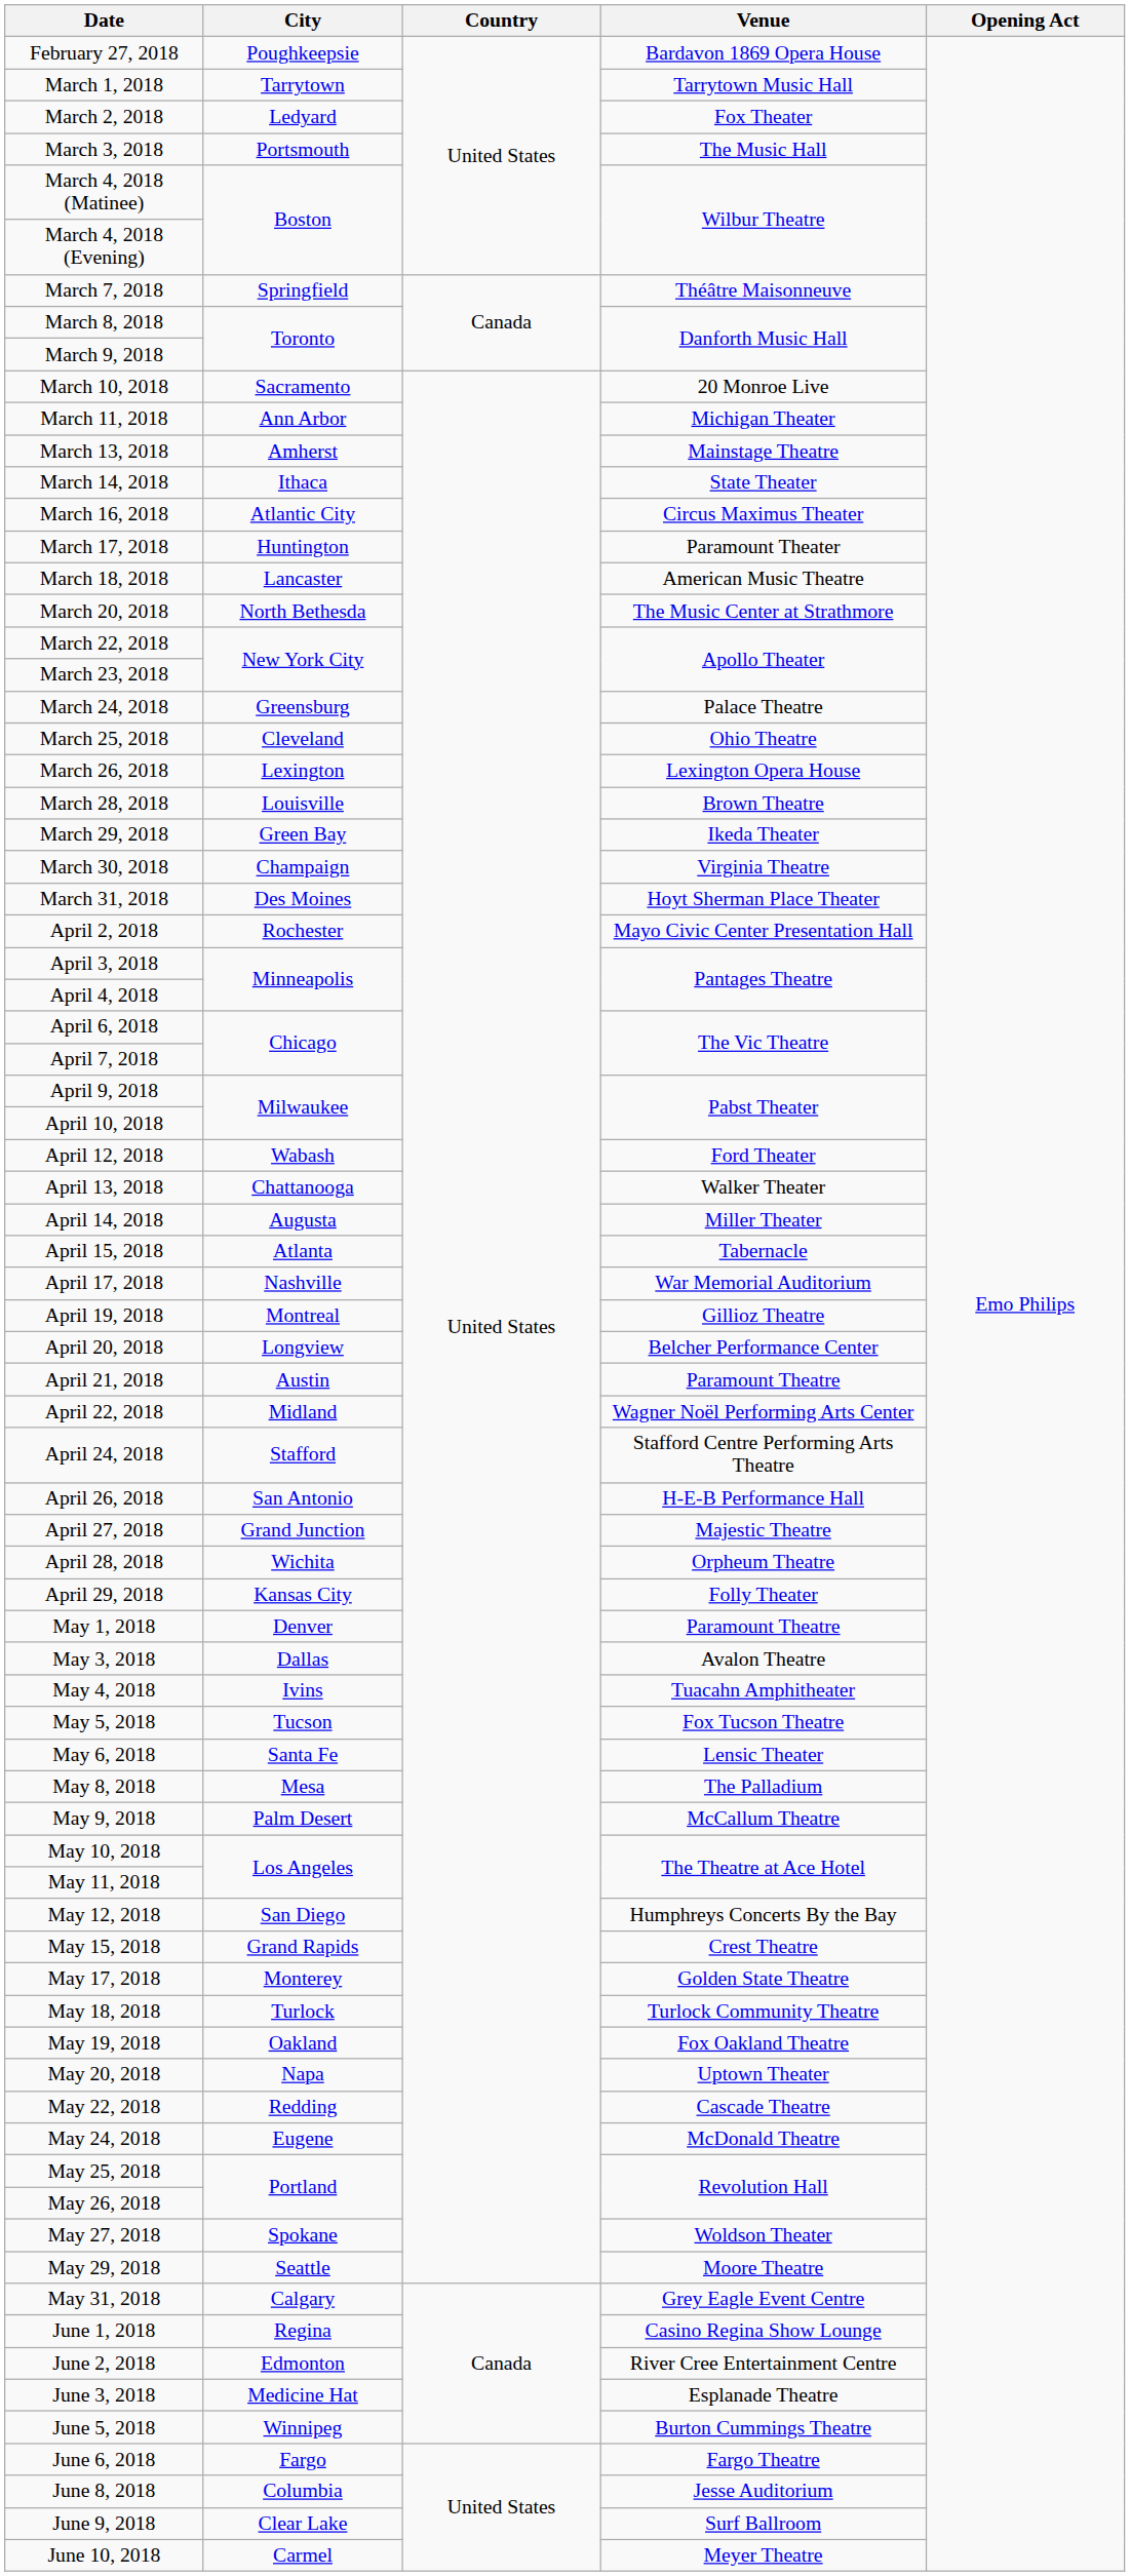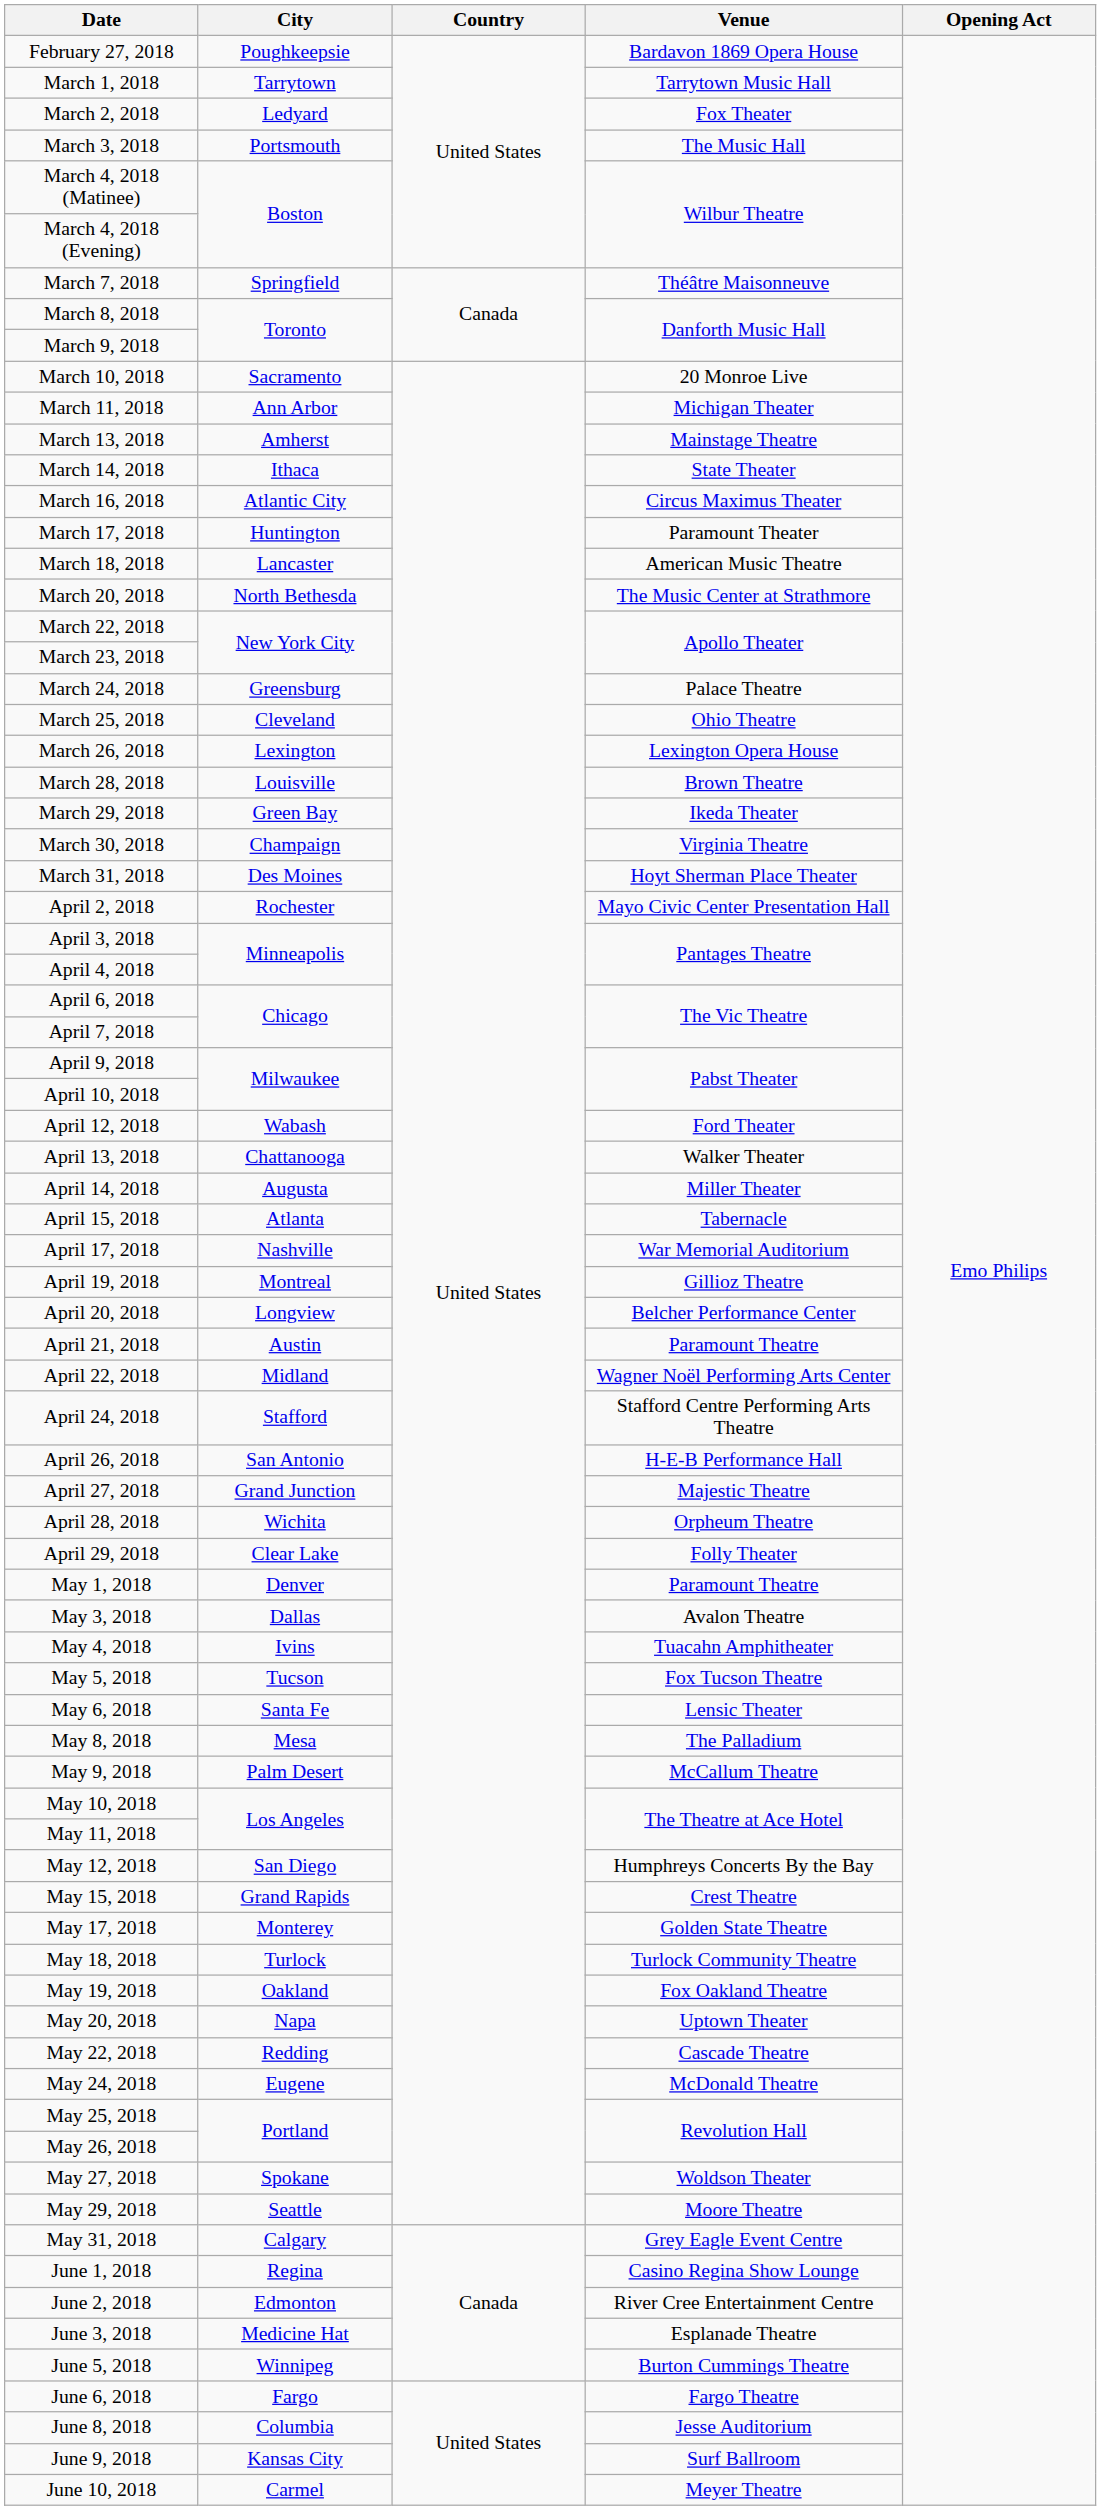 <table class="wikitable" style="text-align:center;">
 <tr>
 <th style="width:150px;">Date</th>
 <th style="width:150px;">City</th>
 <th style="width:150px;">Country</th>
 <th style="width:250px;">Venue</th>
 <th style="width:150px;">Opening Act</th>
 </tr>
 <tr>
 <td>February 27, 2018</td>
 <td><a href='#'>Poughkeepsie</a></td>
 <td rowspan="6">United States</td>
 <td><a href='#'>Bardavon 1869 Opera House</a></td>
 <td rowspan="77"><a href='#'>Emo Philips</a></td>
 </tr>
 <tr>
 <td>March 1, 2018</td>
 <td><a href='#'>Tarrytown</a></td>
 <td><a href='#'>Tarrytown Music Hall</a></td>
 </tr>
 <tr>
 <td>March 2, 2018</td>
 <td><a href='#'>Ledyard</a></td>
 <td><a href='#'>Fox Theater</a></td>
 </tr>
 <tr>
 <td>March 3, 2018</td>
 <td><a href='#'>Portsmouth</a></td>
 <td><a href='#'>The Music Hall</a></td>
 </tr>
 <tr>
 <td>March 4, 2018<br>(Matinee)</td>
 <td rowspan="2"><a href='#'>Boston</a></td>
 <td rowspan="2"><a href='#'>Wilbur Theatre</a></td>
 </tr>
 <tr>
 <td>March 4, 2018<br>(Evening)</td>
 </tr>
 <tr>
 <td>March 7, 2018</td>
 <td><a href='#'>Springfield</a></td>
 <td rowspan="3">Canada</td>
 <td><a href='#'>Théâtre Maisonneuve</a></td>
 </tr>
 <tr>
 <td>March 8, 2018</td>
 <td rowspan="2"><a href='#'>Toronto</a></td>
 <td rowspan="2"><a href='#'>Danforth Music Hall</a></td>
 </tr>
 <tr>
 <td>March 9, 2018</td>
 </tr>
 <tr>
 <td>March 10, 2018</td>
 <td><a href='#'>Sacramento</a></td>
 <td rowspan="59">United States</td>
 <td>20 Monroe Live</td>
 </tr>
 <tr>
 <td>March 11, 2018</td>
 <td><a href='#'>Ann Arbor</a></td>
 <td><a href='#'>Michigan Theater</a></td>
 </tr>
 <tr>
 <td>March 13, 2018</td>
 <td><a href='#'>Amherst</a></td>
 <td><a href='#'>Mainstage Theatre</a></td>
 </tr>
 <tr>
 <td>March 14, 2018</td>
 <td><a href='#'>Ithaca</a></td>
 <td><a href='#'>State Theater</a></td>
 </tr>
 <tr>
 <td>March 16, 2018</td>
 <td><a href='#'>Atlantic City</a></td>
 <td><a href='#'>Circus Maximus Theater</a></td>
 </tr>
 <tr>
 <td>March 17, 2018</td>
 <td><a href='#'>Huntington</a></td>
 <td>Paramount Theater</td>
 </tr>
 <tr>
 <td>March 18, 2018</td>
 <td><a href='#'>Lancaster</a></td>
 <td>American Music Theatre</td>
 </tr>
 <tr>
 <td>March 20, 2018</td>
 <td><a href='#'>North Bethesda</a></td>
 <td><a href='#'>The Music Center at Strathmore</a></td>
 </tr>
 <tr>
 <td>March 22, 2018</td>
 <td rowspan="2"><a href='#'>New York City</a></td>
 <td rowspan="2"><a href='#'>Apollo Theater</a></td>
 </tr>
 <tr>
 <td>March 23, 2018</td>
 </tr>
 <tr>
 <td>March 24, 2018</td>
 <td><a href='#'>Greensburg</a></td>
 <td>Palace Theatre</td>
 </tr>
 <tr>
 <td>March 25, 2018</td>
 <td><a href='#'>Cleveland</a></td>
 <td><a href='#'>Ohio Theatre</a></td>
 </tr>
 <tr>
 <td>March 26, 2018</td>
 <td><a href='#'>Lexington</a></td>
 <td><a href='#'>Lexington Opera House</a></td>
 </tr>
 <tr>
 <td>March 28, 2018</td>
 <td><a href='#'>Louisville</a></td>
 <td><a href='#'>Brown Theatre</a></td>
 </tr>
 <tr>
 <td>March 29, 2018</td>
 <td><a href='#'>Green Bay</a></td>
 <td><a href='#'>Ikeda Theater</a></td>
 </tr>
 <tr>
 <td>March 30, 2018</td>
 <td><a href='#'>Champaign</a></td>
 <td><a href='#'>Virginia Theatre</a></td>
 </tr>
 <tr>
 <td>March 31, 2018</td>
 <td><a href='#'>Des Moines</a></td>
 <td><a href='#'>Hoyt Sherman Place Theater</a></td>
 </tr>
 <tr>
 <td>April 2, 2018</td>
 <td><a href='#'>Rochester</a></td>
 <td><a href='#'>Mayo Civic Center Presentation Hall</a></td>
 </tr>
 <tr>
 <td>April 3, 2018</td>
 <td rowspan="2"><a href='#'>Minneapolis</a></td>
 <td rowspan="2"><a href='#'>Pantages Theatre</a></td>
 </tr>
 <tr>
 <td>April 4, 2018</td>
 </tr>
 <tr>
 <td>April 6, 2018</td>
 <td rowspan="2"><a href='#'>Chicago</a></td>
 <td rowspan="2"><a href='#'>The Vic Theatre</a></td>
 </tr>
 <tr>
 <td>April 7, 2018</td>
 </tr>
 <tr>
 <td>April 9, 2018</td>
 <td rowspan="2"><a href='#'>Milwaukee</a></td>
 <td rowspan="2"><a href='#'>Pabst Theater</a></td>
 </tr>
 <tr>
 <td>April 10, 2018</td>
 </tr>
 <tr>
 <td>April 12, 2018</td>
 <td><a href='#'>Wabash</a></td>
 <td><a href='#'>Ford Theater</a></td>
 </tr>
 <tr>
 <td>April 13, 2018</td>
 <td><a href='#'>Chattanooga</a></td>
 <td>Walker Theater</td>
 </tr>
 <tr>
 <td>April 14, 2018</td>
 <td><a href='#'>Augusta</a></td>
 <td><a href='#'>Miller Theater</a></td>
 </tr>
 <tr>
 <td>April 15, 2018</td>
 <td><a href='#'>Atlanta</a></td>
 <td><a href='#'>Tabernacle</a></td>
 </tr>
 <tr>
 <td>April 17, 2018</td>
 <td><a href='#'>Nashville</a></td>
 <td><a href='#'>War Memorial Auditorium</a></td>
 </tr>
 <tr>
 <td>April 19, 2018</td>
 <td><a href='#'>Montreal</a></td>
 <td><a href='#'>Gillioz Theatre</a></td>
 </tr>
 <tr>
 <td>April 20, 2018</td>
 <td><a href='#'>Longview</a></td>
 <td><a href='#'>Belcher Performance Center</a></td>
 </tr>
 <tr>
 <td>April 21, 2018</td>
 <td><a href='#'>Austin</a></td>
 <td><a href='#'>Paramount Theatre</a></td>
 </tr>
 <tr>
 <td>April 22, 2018</td>
 <td><a href='#'>Midland</a></td>
 <td><a href='#'>Wagner Noël Performing Arts Center</a></td>
 </tr>
 <tr>
 <td>April 24, 2018</td>
 <td><a href='#'>Stafford</a></td>
 <td>Stafford Centre Performing Arts Theatre</td>
 </tr>
 <tr>
 <td>April 26, 2018</td>
 <td><a href='#'>San Antonio</a></td>
 <td><a href='#'>H-E-B Performance Hall</a></td>
 </tr>
 <tr>
 <td>April 27, 2018</td>
 <td><a href='#'>Grand Junction</a></td>
 <td><a href='#'>Majestic Theatre</a></td>
 </tr>
 <tr>
 <td>April 28, 2018</td>
 <td><a href='#'>Wichita</a></td>
 <td><a href='#'>Orpheum Theatre</a></td>
 </tr>
 <tr>
 <td>April 29, 2018</td>
-<td><a href='#'>Kansas City</a></td>
+<td><a href='#'>Clear Lake</a></td>
 <td><a href='#'>Folly Theater</a></td>
 </tr>
 <tr>
 <td>May 1, 2018</td>
 <td><a href='#'>Denver</a></td>
 <td><a href='#'>Paramount Theatre</a></td>
 </tr>
 <tr>
 <td>May 3, 2018</td>
 <td><a href='#'>Dallas</a></td>
 <td>Avalon Theatre</td>
 </tr>
 <tr>
 <td>May 4, 2018</td>
 <td><a href='#'>Ivins</a></td>
 <td><a href='#'>Tuacahn Amphitheater</a></td>
 </tr>
 <tr>
 <td>May 5, 2018</td>
 <td><a href='#'>Tucson</a></td>
 <td><a href='#'>Fox Tucson Theatre</a></td>
 </tr>
 <tr>
 <td>May 6, 2018</td>
 <td><a href='#'>Santa Fe</a></td>
 <td><a href='#'>Lensic Theater</a></td>
 </tr>
 <tr>
 <td>May 8, 2018</td>
 <td><a href='#'>Mesa</a></td>
 <td><a href='#'>The Palladium</a></td>
 </tr>
 <tr>
 <td>May 9, 2018</td>
 <td><a href='#'>Palm Desert</a></td>
 <td><a href='#'>McCallum Theatre</a></td>
 </tr>
 <tr>
 <td>May 10, 2018</td>
 <td rowspan="2"><a href='#'>Los Angeles</a></td>
 <td rowspan="2"><a href='#'>The Theatre at Ace Hotel</a></td>
 </tr>
 <tr>
 <td>May 11, 2018</td>
 </tr>
 <tr>
 <td>May 12, 2018</td>
 <td><a href='#'>San Diego</a></td>
 <td>Humphreys Concerts By the Bay</td>
 </tr>
 <tr>
 <td>May 15, 2018</td>
 <td><a href='#'>Grand Rapids</a></td>
 <td><a href='#'>Crest Theatre</a></td>
 </tr>
 <tr>
 <td>May 17, 2018</td>
 <td><a href='#'>Monterey</a></td>
 <td><a href='#'>Golden State Theatre</a></td>
 </tr>
 <tr>
 <td>May 18, 2018</td>
 <td><a href='#'>Turlock</a></td>
 <td><a href='#'>Turlock Community Theatre</a></td>
 </tr>
 <tr>
 <td>May 19, 2018</td>
 <td><a href='#'>Oakland</a></td>
 <td><a href='#'>Fox Oakland Theatre</a></td>
 </tr>
 <tr>
 <td>May 20, 2018</td>
 <td><a href='#'>Napa</a></td>
 <td><a href='#'>Uptown Theater</a></td>
 </tr>
 <tr>
 <td>May 22, 2018</td>
 <td><a href='#'>Redding</a></td>
 <td><a href='#'>Cascade Theatre</a></td>
 </tr>
 <tr>
 <td>May 24, 2018</td>
 <td><a href='#'>Eugene</a></td>
 <td><a href='#'>McDonald Theatre</a></td>
 </tr>
 <tr>
 <td>May 25, 2018</td>
 <td rowspan="2"><a href='#'>Portland</a></td>
 <td rowspan="2"><a href='#'>Revolution Hall</a></td>
 </tr>
 <tr>
 <td>May 26, 2018</td>
 </tr>
 <tr>
 <td>May 27, 2018</td>
 <td><a href='#'>Spokane</a></td>
 <td><a href='#'>Woldson Theater</a></td>
 </tr>
 <tr>
 <td>May 29, 2018</td>
 <td><a href='#'>Seattle</a></td>
 <td><a href='#'>Moore Theatre</a></td>
 </tr>
 <tr>
 <td>May 31, 2018</td>
 <td><a href='#'>Calgary</a></td>
 <td rowspan="5">Canada</td>
 <td><a href='#'>Grey Eagle Event Centre</a></td>
 </tr>
 <tr>
 <td>June 1, 2018</td>
 <td><a href='#'>Regina</a></td>
 <td><a href='#'>Casino Regina Show Lounge</a></td>
 </tr>
 <tr>
 <td>June 2, 2018</td>
 <td><a href='#'>Edmonton</a></td>
 <td>River Cree Entertainment Centre</td>
 </tr>
 <tr>
 <td>June 3, 2018</td>
 <td><a href='#'>Medicine Hat</a></td>
 <td>Esplanade Theatre</td>
 </tr>
 <tr>
 <td>June 5, 2018</td>
 <td><a href='#'>Winnipeg</a></td>
 <td><a href='#'>Burton Cummings Theatre</a></td>
 </tr>
 <tr>
 <td>June 6, 2018</td>
 <td><a href='#'>Fargo</a></td>
 <td rowspan="4">United States</td>
 <td><a href='#'>Fargo Theatre</a></td>
 </tr>
 <tr>
 <td>June 8, 2018</td>
 <td><a href='#'>Columbia</a></td>
 <td><a href='#'>Jesse Auditorium</a></td>
 </tr>
 <tr>
 <td>June 9, 2018</td>
-<td><a href='#'>Clear Lake</a></td>
+<td><a href='#'>Kansas City</a></td>
 <td><a href='#'>Surf Ballroom</a></td>
 </tr>
 <tr>
 <td>June 10, 2018</td>
 <td><a href='#'>Carmel</a></td>
 <td><a href='#'>Meyer Theatre</a></td>
 </tr>
 </table>
